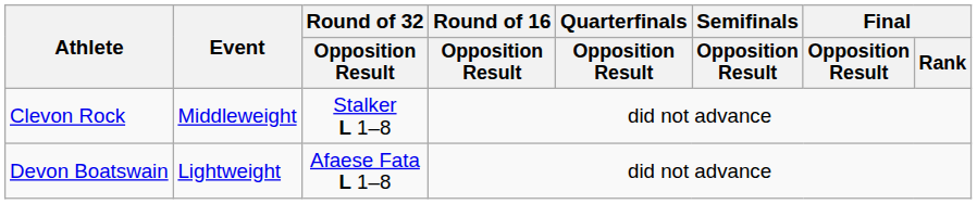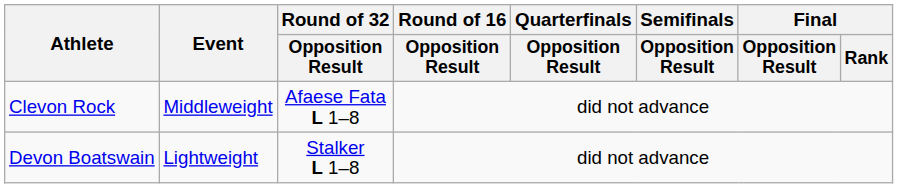 <table class="wikitable" style="font-size:90%;">
 <tr>
 <th rowspan=2>Athlete</th>
 <th rowspan=2>Event</th>
 <th>Round of 32</th>
 <th>Round of 16</th>
 <th>Quarterfinals</th>
 <th>Semifinals</th>
 <th colspan=2>Final</th>
 </tr>
 <tr style="font-size:95%">
 <th>Opposition<br>Result</th>
 <th>Opposition<br>Result</th>
 <th>Opposition<br>Result</th>
 <th>Opposition<br>Result</th>
 <th>Opposition<br>Result</th>
 <th>Rank</th>
 </tr>
 <tr align=center>
 <td align=left><a href='#'>Clevon Rock</a></td>
 <td align=left><a href='#'>Middleweight</a></td>
-<td><a href='#'>Stalker</a><br><strong>L</strong> 1–8</td>
+<td><a href='#'>Afaese Fata</a><br><strong>L</strong> 1–8</td>
 <td colspan=5>did not advance</td>
 </tr>
 <tr align=center>
 <td align=left><a href='#'>Devon Boatswain</a></td>
 <td align=left><a href='#'>Lightweight</a></td>
-<td><a href='#'>Afaese Fata</a><br><strong>L</strong> 1–8</td>
+<td><a href='#'>Stalker</a><br><strong>L</strong> 1–8</td>
 <td colspan=5>did not advance</td>
 </tr>
 </table>
